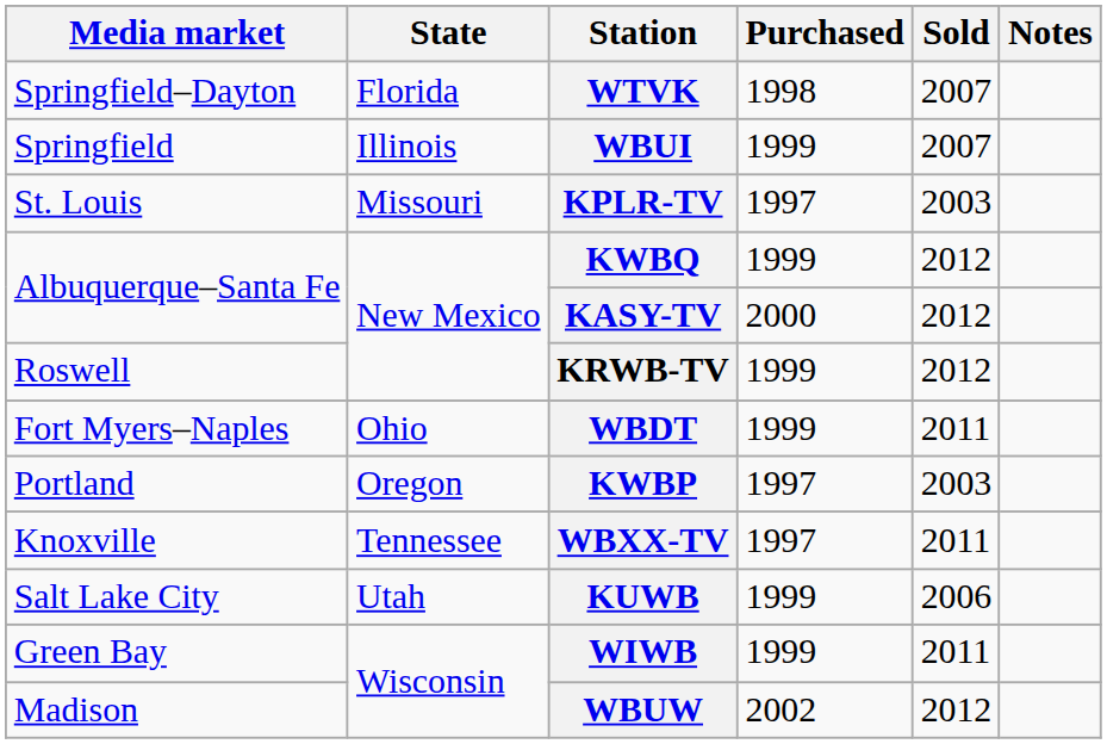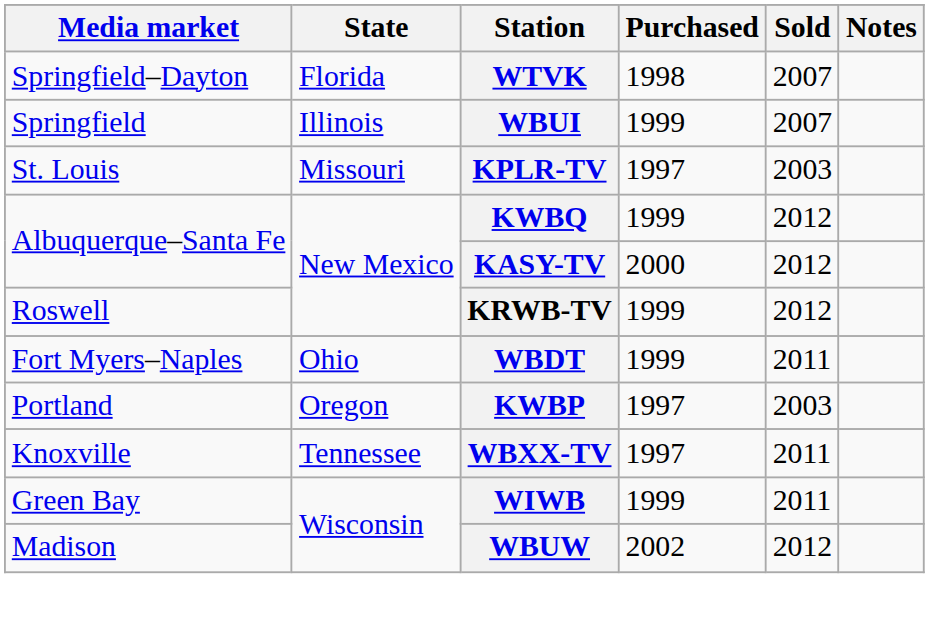 <table class="wikitable sortable">
 <tr>
 <th scope="col"><a href='#'>Media market</a></th>
 <th scope="col">State</th>
 <th scope="col">Station</th>
 <th scope="col">Purchased</th>
 <th scope="col">Sold</th>
 <th scope="col" class="unsortable">Notes</th>
 </tr>
 <tr>
 <td><a href='#'>Springfield</a>–<a href='#'>Dayton</a></td>
 <td><a href='#'>Florida</a></td>
 <th><a href='#'>WTVK</a></th>
 <td>1998</td>
 <td>2007</td>
 <td></td>
 </tr>
 <tr>
 <td><a href='#'>Springfield</a></td>
 <td><a href='#'>Illinois</a></td>
 <th><a href='#'>WBUI</a></th>
 <td>1999</td>
 <td>2007</td>
 <td></td>
 </tr>
 <tr>
 <td><a href='#'>St. Louis</a></td>
 <td><a href='#'>Missouri</a></td>
 <th><a href='#'>KPLR-TV</a></th>
 <td>1997</td>
 <td>2003</td>
 <td></td>
 </tr>
 <tr>
 <td rowspan="2"><a href='#'>Albuquerque</a>–<a href='#'>Santa Fe</a></td>
 <td rowspan="3"><a href='#'>New Mexico</a></td>
 <th><a href='#'>KWBQ</a></th>
 <td>1999</td>
 <td>2012</td>
 <td></td>
 </tr>
 <tr>
 <th><a href='#'>KASY-TV</a></th>
 <td>2000</td>
 <td>2012</td>
 <td></td>
 </tr>
 <tr>
 <td><a href='#'>Roswell</a></td>
 <th>KRWB-TV</th>
 <td>1999</td>
 <td>2012</td>
 <td></td>
 </tr>
 <tr>
 <td><a href='#'>Fort Myers</a>–<a href='#'>Naples</a></td>
 <td><a href='#'>Ohio</a></td>
 <th><a href='#'>WBDT</a></th>
 <td>1999</td>
 <td>2011</td>
 <td></td>
 </tr>
 <tr>
 <td><a href='#'>Portland</a></td>
 <td><a href='#'>Oregon</a></td>
 <th><a href='#'>KWBP</a></th>
 <td>1997</td>
 <td>2003</td>
 <td></td>
 </tr>
 <tr>
 <td><a href='#'>Knoxville</a></td>
 <td><a href='#'>Tennessee</a></td>
 <th><a href='#'>WBXX-TV</a></th>
 <td>1997</td>
 <td>2011</td>
 <td></td>
 </tr>
 <tr>
-<td><a href='#'>Salt Lake City</a></td>
-<td><a href='#'>Utah</a></td>
-<th><a href='#'>KUWB</a></th>
-<td>1999</td>
-<td>2006</td>
-<td></td>
-</tr>
-<tr>
 <td><a href='#'>Green Bay</a></td>
 <td rowspan="2"><a href='#'>Wisconsin</a></td>
 <th><a href='#'>WIWB</a></th>
 <td>1999</td>
 <td>2011</td>
 <td></td>
 </tr>
 <tr>
 <td><a href='#'>Madison</a></td>
 <th><a href='#'>WBUW</a></th>
 <td>2002</td>
 <td>2012</td>
 <td></td>
 </tr>
 </table>
